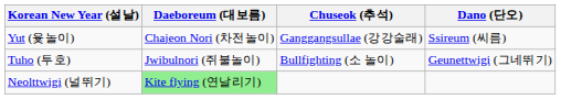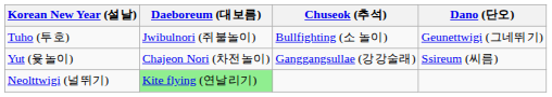 <table class="wikitable">
 <tr>
 <th><a href='#'>Korean New Year</a> (설날)</th>
 <th><a href='#'>Daeboreum</a> (대보름)</th>
 <th><a href='#'>Chuseok</a> (추석)</th>
 <th><a href='#'>Dano</a> (단오)</th>
 </tr>
 <tr>
+<td><a href='#'>Tuho</a> (투호)</td>
+<td><a href='#'>Jwibulnori</a> (쥐불놀이)</td>
+<td><a href='#'>Bullfighting</a> (소 놀이)</td>
+<td><a href='#'>Geunettwigi</a> (그네뛰기)</td>
+</tr>
+<tr>
 <td><a href='#'>Yut</a> (윷놀이)</td>
 <td><a href='#'>Chajeon Nori</a> (차전놀이)</td>
 <td><a href='#'>Ganggangsullae</a> (강강술래)</td>
 <td><a href='#'>Ssireum</a> (씨름)</td>
-</tr>
-<tr>
-<td><a href='#'>Tuho</a> (투호)</td>
-<td><a href='#'>Jwibulnori</a> (쥐불놀이)</td>
-<td><a href='#'>Bullfighting</a> (소 놀이)</td>
-<td><a href='#'>Geunettwigi</a> (그네뛰기)</td>
 </tr>
 <tr>
 <td><a href='#'>Neolttwigi</a> (널뛰기)</td>
 <td style="background: lightgreen;"><a href='#'>Kite flying</a> (연날리기)</td>
 <td></td>
 <td></td>
 </tr>
 </table>
